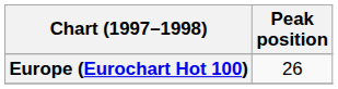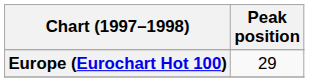 <table class="wikitable sortable plainrowheaders" style="text-align:center">
 <tr>
 <th scope="col">Chart (1997–1998)</th>
 <th scope="col">Peak<br> position</th>
 </tr>
 <tr>
 </tr>
 <tr>
 </tr>
 <tr>
 </tr>
 <tr>
 <th scope="row">Europe (<a href='#'>Eurochart Hot 100</a>)</th>
-<td>26</td>
+<td>29</td>
 </tr>
 <tr>
 </tr>
 <tr>
 </tr>
 <tr>
 </tr>
 <tr>
 </tr>
 <tr>
 </tr>
 <tr>
 </tr>
 <tr>
 </tr>
 <tr>
 </tr>
 <tr>
 </tr>
 <tr>
 </tr>
 <tr>
 </tr>
 </table>
